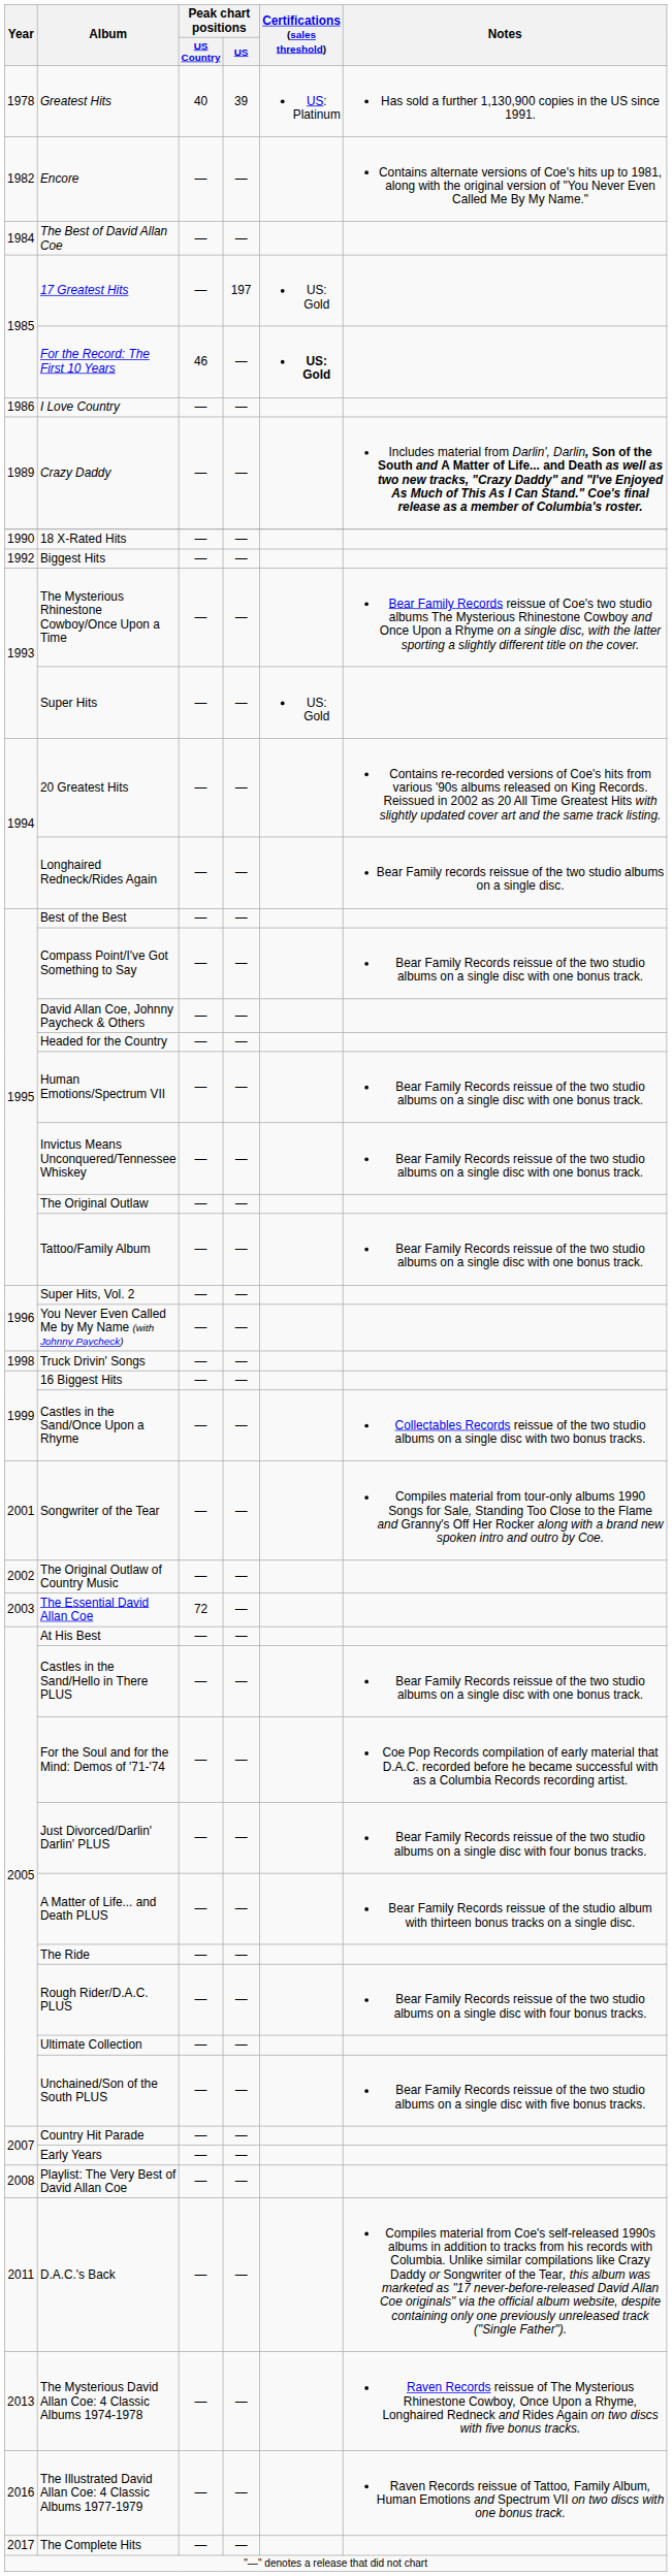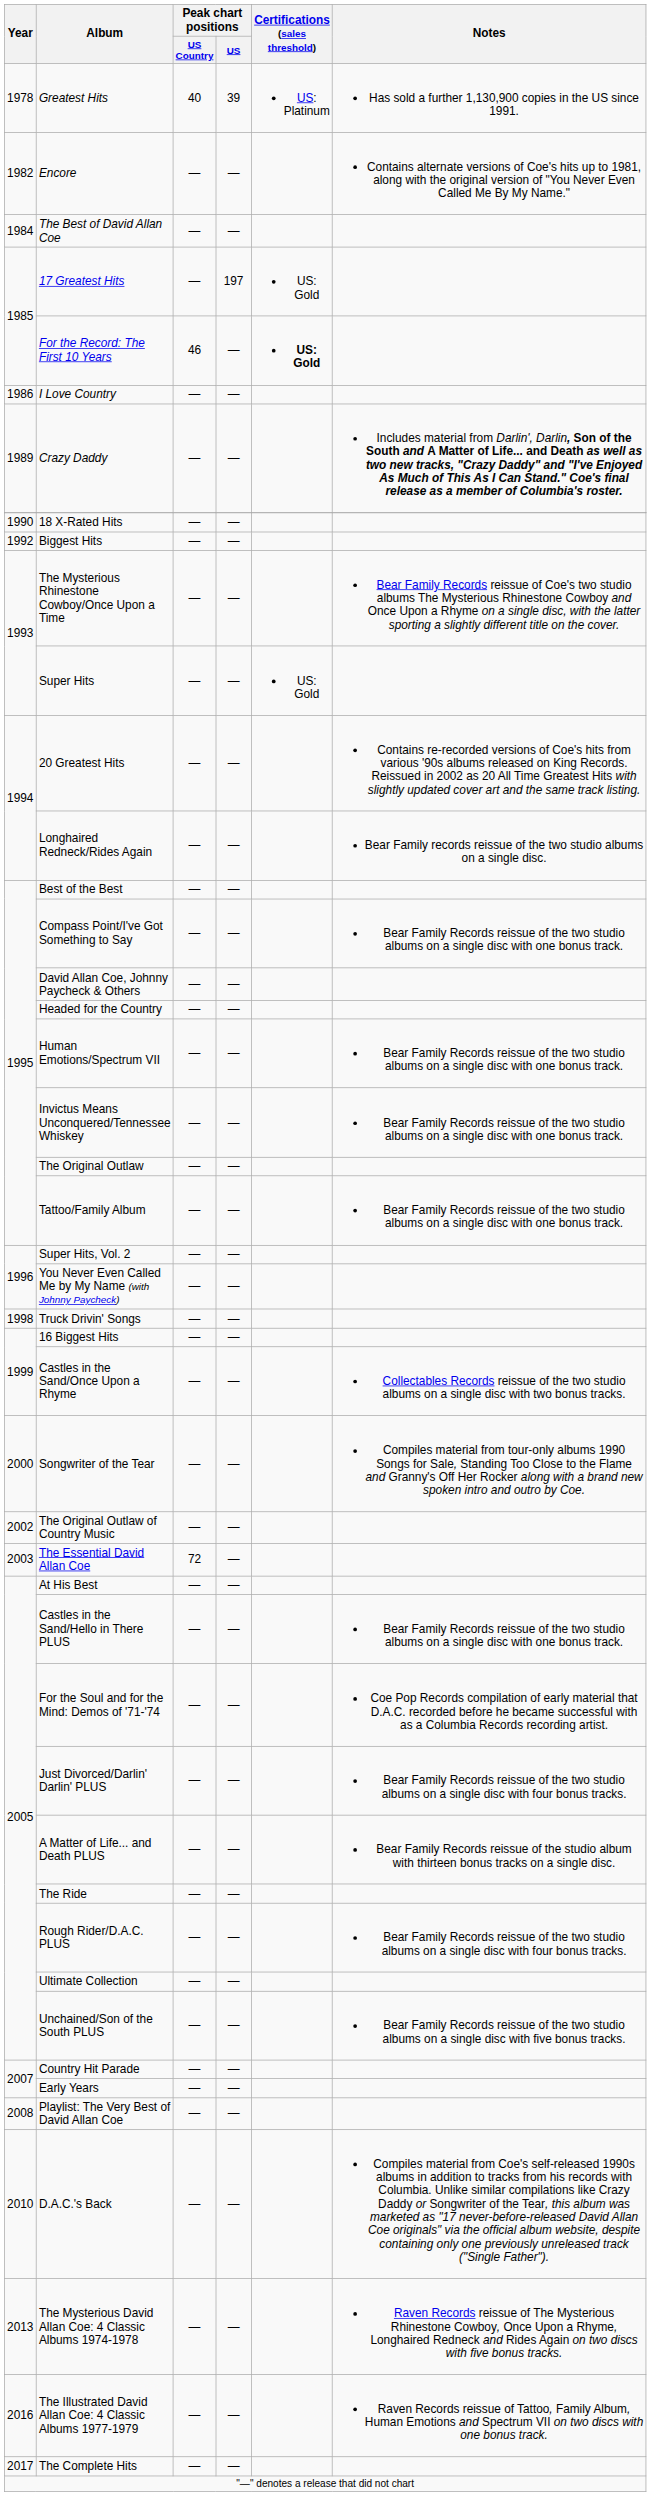 <table class="wikitable" style="text-align:center;">
 <tr>
 <th rowspan="2">Year</th>
 <th rowspan="2">Album</th>
 <th colspan="2">Peak chart<br>positions</th>
 <th rowspan="2"><a href='#'>Certifications</a><br><small>(<a href='#'>sales threshold</a>)</small></th>
 <th rowspan="2" style="width:30em;">Notes</th>
 </tr>
 <tr style="font-size:smaller;">
 <th width="45"><a href='#'>US Country</a><br></th>
 <th width="45"><a href='#'>US</a><br></th>
 </tr>
 <tr>
 <td>1978</td>
 <td align="left"><em>Greatest Hits</em></td>
 <td>40</td>
 <td>39</td>
 <td><br><ul><li><a href='#'>US</a>: Platinum</li></ul></td>
 <td><br><ul><li>Has sold a further 1,130,900 copies in the US since 1991.</li></ul></td>
 </tr>
 <tr>
 <td>1982</td>
 <td align="left"><em>Encore</em></td>
 <td>—</td>
 <td>—</td>
 <td></td>
 <td><br><ul><li>Contains alternate versions of Coe's hits up to 1981, along with the original version of "You Never Even Called Me By My Name."</li></ul></td>
 </tr>
 <tr>
 <td>1984</td>
 <td align="left"><em>The Best of David Allan Coe</em></td>
 <td>—</td>
 <td>—</td>
 <td></td>
 <td></td>
 </tr>
 <tr>
 <td rowspan="2">1985</td>
 <td align="left"><em><a href='#'>17 Greatest Hits</a></em></td>
 <td>—</td>
 <td>197</td>
 <td><br><ul><li>US: Gold</li></ul></td>
 <td></td>
 </tr>
 <tr>
 <td align="left"><em><a href='#'>For the Record: The First 10 Years</a></em></td>
 <td>46</td>
 <td>—</td>
 <td><strong><br><ul><li>US: Gold</li></ul></strong></td>
 <td></td>
 </tr>
 <tr>
 <td>1986</td>
 <td align="left"><em>I Love Country</em></td>
 <td>—</td>
 <td>—</td>
 <td></td>
 <td></td>
 </tr>
 <tr>
 <td>1989</td>
 <td align="left"><em>Crazy Daddy</em></td>
 <td>—</td>
 <td>—</td>
 <td></td>
 <td><br><ul><li>Includes material from <em>Darlin', Darlin<strong>, </em>Son of the South<em> and </em>A Matter of Life... and Death<em> as well as two new tracks, "Crazy Daddy" and "I've Enjoyed As Much of This As I Can Stand." Coe's final release as a member of Columbia's roster.</li></ul></td>
 </tr>
 <tr>
 </tr>
 <tr>
 <td>1990</td>
 <td align="left"></em>18 X-Rated Hits<em></td>
 <td>—</td>
 <td>—</td>
 <td></td>
 <td></td>
 </tr>
 <tr>
 <td>1992</td>
 <td align="left"></em>Biggest Hits<em></td>
 <td>—</td>
 <td>—</td>
 <td></td>
 <td></td>
 </tr>
 <tr>
 <td rowspan="2">1993</td>
 <td align="left"></em>The Mysterious Rhinestone Cowboy/Once Upon a Time<em></td>
 <td>—</td>
 <td>—</td>
 <td></td>
 <td><br><ul><li><a href='#'>Bear Family Records</a> reissue of Coe's two studio albums </em>The Mysterious Rhinestone Cowboy<em> and </em>Once Upon a Rhyme<em> on a single disc, with the latter sporting a slightly different title on the cover.</li></ul></td>
 </tr>
 <tr>
 <td align="left"></em>Super Hits<em></td>
 <td>—</td>
 <td>—</td>
 <td><br><ul><li>US: Gold</li></ul></td>
 <td></td>
 </tr>
 <tr>
 <td rowspan="2">1994</td>
 <td align="left"></em>20 Greatest Hits<em></td>
 <td>—</td>
 <td>—</td>
 <td></td>
 <td><br><ul><li>Contains re-recorded versions of Coe's hits from various '90s albums released on King Records. Reissued in 2002 as </em>20 All Time Greatest Hits<em> with slightly updated cover art and the same track listing.</li></ul></td>
 </tr>
 <tr>
 <td align="left"></em>Longhaired Redneck/Rides Again<em></td>
 <td>—</td>
 <td>—</td>
 <td></td>
 <td><br><ul><li>Bear Family records reissue of the two studio albums on a single disc.</li></ul></td>
 </tr>
 <tr>
 <td rowspan="8">1995</td>
 <td align="left"></em>Best of the Best<em></td>
 <td>—</td>
 <td>—</td>
 <td></td>
 <td></td>
 </tr>
 <tr>
 <td align="left"></em>Compass Point/I've Got Something to Say<em></td>
 <td>—</td>
 <td>—</td>
 <td></td>
 <td><br><ul><li>Bear Family Records reissue of the two studio albums on a single disc with one bonus track.</li></ul></td>
 </tr>
 <tr>
 <td align="left"></em>David Allan Coe, Johnny Paycheck & Others<em></td>
 <td>—</td>
 <td>—</td>
 <td></td>
 <td></td>
 </tr>
 <tr>
 <td align="left"></em>Headed for the Country<em></td>
 <td>—</td>
 <td>—</td>
 <td></td>
 <td></td>
 </tr>
 <tr>
 <td align="left"></em>Human Emotions/Spectrum VII<em></td>
 <td>—</td>
 <td>—</td>
 <td></td>
 <td><br><ul><li>Bear Family Records reissue of the two studio albums on a single disc with one bonus track.</li></ul></td>
 </tr>
 <tr>
 <td align="left"></em>Invictus Means Unconquered/Tennessee Whiskey<em></td>
 <td>—</td>
 <td>—</td>
 <td></td>
 <td><br><ul><li>Bear Family Records reissue of the two studio albums on a single disc with one bonus track.</li></ul></td>
 </tr>
 <tr>
 <td align="left"></em>The Original Outlaw<em></td>
 <td>—</td>
 <td>—</td>
 <td></td>
 <td></td>
 </tr>
 <tr>
 <td align="left"></em>Tattoo/Family Album<em></td>
 <td>—</td>
 <td>—</td>
 <td></td>
 <td><br><ul><li>Bear Family Records reissue of the two studio albums on a single disc with one bonus track.</li></ul></td>
 </tr>
 <tr>
 <td rowspan="2">1996</td>
 <td align="left"></em>Super Hits, Vol. 2<em></td>
 <td>—</td>
 <td>—</td>
 <td></td>
 <td></td>
 </tr>
 <tr>
 <td align="left"></em>You Never Even Called Me by My Name<em> <small>(with <a href='#'>Johnny Paycheck</a>)</small></td>
 <td>—</td>
 <td>—</td>
 <td></td>
 <td></td>
 </tr>
 <tr>
 <td>1998</td>
 <td align="left"></em>Truck Drivin' Songs<em></td>
 <td>—</td>
 <td>—</td>
 <td></td>
 <td></td>
 </tr>
 <tr>
 <td rowspan="2">1999</td>
 <td align="left"></em>16 Biggest Hits<em></td>
 <td>—</td>
 <td>—</td>
 <td></td>
 <td></td>
 </tr>
 <tr>
 <td align="left"></em>Castles in the Sand/Once Upon a Rhyme<em></td>
 <td>—</td>
 <td>—</td>
 <td></td>
 <td><br><ul><li><a href='#'>Collectables Records</a> reissue of the two studio albums on a single disc with two bonus tracks.</li></ul></td>
 </tr>
 <tr>
-<td>2001</td>
+<td>2000</td>
 <td align="left"></em>Songwriter of the Tear<em></td>
 <td>—</td>
 <td>—</td>
 <td></td>
 <td><br><ul><li>Compiles material from tour-only albums </em>1990 Songs for Sale<em>, </em>Standing Too Close to the Flame<em> and </em>Granny's Off Her Rocker<em> along with a brand new spoken intro and outro by Coe.</li></ul></td>
 </tr>
 <tr>
 <td>2002</td>
 <td align="left"></em>The Original Outlaw of Country Music<em></td>
 <td>—</td>
 <td>—</td>
 <td></td>
 <td></td>
 </tr>
 <tr>
 <td>2003</td>
 <td align="left"></em><a href='#'>The Essential David Allan Coe</a><em></td>
 <td>72</td>
 <td>—</td>
 <td></td>
 <td></td>
 </tr>
 <tr>
 <td rowspan="9">2005</td>
 <td align="left"></em>At His Best<em></td>
 <td>—</td>
 <td>—</td>
 <td></td>
 <td></td>
 </tr>
 <tr>
 <td align="left"></em>Castles in the Sand/Hello in There PLUS<em></td>
 <td>—</td>
 <td>—</td>
 <td></td>
 <td><br><ul><li>Bear Family Records reissue of the two studio albums on a single disc with one bonus track.</li></ul></td>
 </tr>
 <tr>
 <td align="left"></em>For the Soul and for the Mind: Demos of '71-'74<em></td>
 <td>—</td>
 <td>—</td>
 <td></td>
 <td><br><ul><li>Coe Pop Records compilation of early material that D.A.C. recorded before he became successful with as a Columbia Records recording artist.</li></ul></td>
 </tr>
 <tr>
 <td align="left"></em>Just Divorced/Darlin' Darlin' PLUS<em></td>
 <td>—</td>
 <td>—</td>
 <td></td>
 <td><br><ul><li>Bear Family Records reissue of the two studio albums on a single disc with four bonus tracks.</li></ul></td>
 </tr>
 <tr>
 <td align="left"></em>A Matter of Life... and Death PLUS<em></td>
 <td>—</td>
 <td>—</td>
 <td></td>
 <td><br><ul><li>Bear Family Records reissue of the studio album with thirteen bonus tracks on a single disc.</li></ul></td>
 </tr>
 <tr>
 <td align="left"></em>The Ride<em></td>
 <td>—</td>
 <td>—</td>
 <td></td>
 <td></td>
 </tr>
 <tr>
 <td align="left"></em>Rough Rider/D.A.C. PLUS<em></td>
 <td>—</td>
 <td>—</td>
 <td></td>
 <td><br><ul><li>Bear Family Records reissue of the two studio albums on a single disc with four bonus tracks.</li></ul></td>
 </tr>
 <tr>
 <td align="left"></em>Ultimate Collection<em></td>
 <td>—</td>
 <td>—</td>
 <td></td>
 <td></td>
 </tr>
 <tr>
 <td align="left"></em>Unchained/Son of the South PLUS<em></td>
 <td>—</td>
 <td>—</td>
 <td></td>
 <td><br><ul><li>Bear Family Records reissue of the two studio albums on a single disc with five bonus tracks.</li></ul></td>
 </tr>
 <tr>
 <td rowspan="2">2007</td>
 <td align="left"></em>Country Hit Parade<em></td>
 <td>—</td>
 <td>—</td>
 <td></td>
 <td></td>
 </tr>
 <tr>
 <td align="left"></em>Early Years<em></td>
 <td>—</td>
 <td>—</td>
 <td></td>
 <td></td>
 </tr>
 <tr>
 <td>2008</td>
 <td align="left"></em>Playlist: The Very Best of David Allan Coe<em></td>
 <td>—</td>
 <td>—</td>
 <td></td>
 <td></td>
 </tr>
 <tr>
-<td>2011</td>
+<td>2010</td>
 <td align="left"></em>D.A.C.'s Back<em></td>
 <td>—</td>
 <td>—</td>
 <td></td>
 <td><br><ul><li>Compiles material from Coe's self-released 1990s albums in addition to tracks from his records with Columbia. Unlike similar compilations like </em>Crazy Daddy<em> or </em>Songwriter of the Tear<em>, this album was marketed as "17 never-before-released David Allan Coe originals" via the official album website, despite containing only one previously unreleased track ("Single Father").</li></ul></td>
 </tr>
 <tr>
 <td>2013</td>
 <td align="left"></em>The Mysterious David Allan Coe: 4 Classic Albums 1974-1978<em></td>
 <td>—</td>
 <td>—</td>
 <td></td>
 <td><br><ul><li><a href='#'>Raven Records</a> reissue of </em>The Mysterious Rhinestone Cowboy<em>, </em>Once Upon a Rhyme<em>, </em>Longhaired Redneck<em> and </em>Rides Again<em> on two discs with five bonus tracks.</li></ul></td>
 </tr>
 <tr>
 <td>2016</td>
 <td align="left"></em>The Illustrated David Allan Coe: 4 Classic Albums 1977-1979<em></td>
 <td>—</td>
 <td>—</td>
 <td></td>
 <td><br><ul><li>Raven Records reissue of </em>Tattoo<em>, </em>Family Album<em>, </em>Human Emotions<em> and </em>Spectrum VII<em> on two discs with one bonus track.</li></ul></td>
 </tr>
 <tr>
 <td>2017</td>
 <td align="left"></em>The Complete Hits<em></td>
 <td>—</td>
 <td>—</td>
 <td></td>
 <td></td>
 </tr>
 <tr>
 <td colspan="11" style="text-align:center; font-size:85%;">"—" denotes a release that did not chart</td>
 </tr>
 </table>
